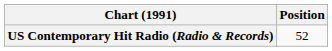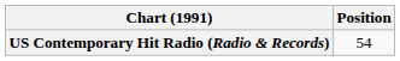 <table class="wikitable plainrowheaders" style="text-align:center">
 <tr>
 <th scope="col">Chart (1991)</th>
 <th scope="col">Position</th>
 </tr>
 <tr>
 <th scope="row">US Contemporary Hit Radio (<em>Radio & Records</em>)</th>
-<td align="center">52</td>
+<td align="center">54</td>
 </tr>
 </table>
